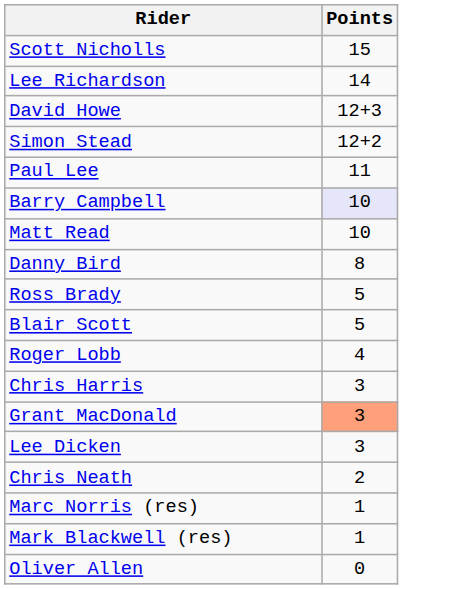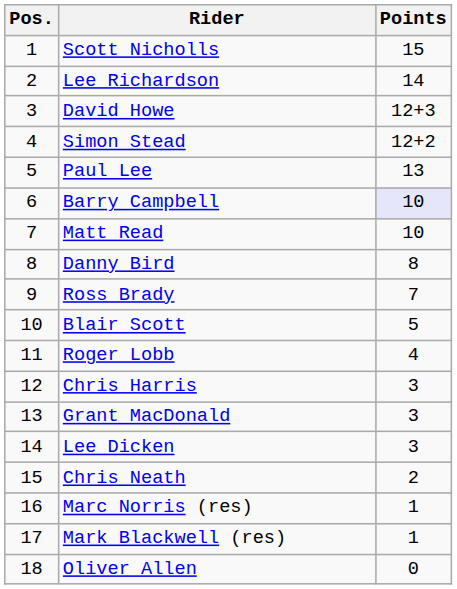 <table class=wikitable style="font-size:93%;">
 <tr>
+<th width=25px>Pos.</th>
 <th width=200px>Rider</th>
 <th width=40px>Points</th>
 </tr>
 <tr align=center>
+<td>1</td>
 <td align=left><a href='#'>Scott Nicholls</a></td>
 <td>15</td>
 </tr>
 <tr align=center>
+<td>2</td>
 <td align=left><a href='#'>Lee Richardson</a></td>
 <td>14</td>
 </tr>
 <tr align=center>
+<td>3</td>
 <td align=left><a href='#'>David Howe</a></td>
 <td>12+3</td>
 </tr>
 <tr align=center>
+<td>4</td>
 <td align=left><a href='#'>Simon Stead</a></td>
 <td>12+2</td>
 </tr>
 <tr align=center>
+<td>5</td>
 <td align=left><a href='#'>Paul Lee</a></td>
-<td>11</td>
+<td>13</td>
 </tr>
 <tr align=center>
+<td>6</td>
 <td align=left><a href='#'>Barry Campbell</a></td>
 <td style="background: lavender;">10</td>
 </tr>
 <tr align=center>
+<td>7</td>
 <td align=left><a href='#'>Matt Read</a></td>
 <td>10</td>
 </tr>
 <tr align=center>
+<td>8</td>
 <td align=left><a href='#'>Danny Bird</a></td>
 <td>8</td>
 </tr>
 <tr align=center>
+<td>9</td>
 <td align=left><a href='#'>Ross Brady</a></td>
-<td>5</td>
+<td>7</td>
 </tr>
 <tr align=center>
+<td>10</td>
 <td align=left><a href='#'>Blair Scott</a></td>
 <td>5</td>
 </tr>
 <tr align=center>
+<td>11</td>
 <td align=left><a href='#'>Roger Lobb</a></td>
 <td>4</td>
 </tr>
 <tr align=center>
+<td>12</td>
 <td align=left><a href='#'>Chris Harris</a></td>
 <td>3</td>
 </tr>
 <tr align=center>
+<td>13</td>
 <td align=left><a href='#'>Grant MacDonald</a></td>
-<td style="background: lightsalmon;">3</td>
+<td>3</td>
 </tr>
 <tr align=center>
+<td>14</td>
 <td align=left><a href='#'>Lee Dicken</a></td>
 <td>3</td>
 </tr>
 <tr align=center>
+<td>15</td>
 <td align=left><a href='#'>Chris Neath</a></td>
 <td>2</td>
 </tr>
 <tr align=center>
+<td>16</td>
 <td align=left><a href='#'>Marc Norris</a> (res)</td>
 <td>1</td>
 </tr>
 <tr align=center>
+<td>17</td>
 <td align=left><a href='#'>Mark Blackwell</a> (res)</td>
 <td>1</td>
 </tr>
 <tr align=center>
+<td>18</td>
 <td align=left><a href='#'>Oliver Allen</a></td>
 <td>0</td>
 </tr>
 </table>
